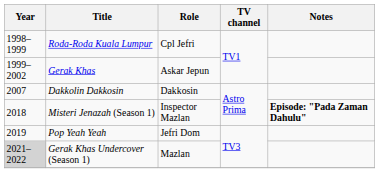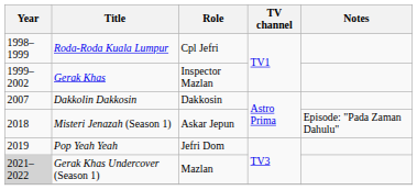 <table class="wikitable">
 <tr>
 <th>Year</th>
 <th>Title</th>
 <th>Role</th>
 <th>TV channel</th>
 <th>Notes</th>
 </tr>
 <tr>
 <td>1998–1999</td>
 <td><em><a href='#'>Roda-Roda Kuala Lumpur</a></em></td>
 <td>Cpl Jefri</td>
 <td rowspan="2"><a href='#'>TV1</a></td>
 <td></td>
 </tr>
 <tr>
 <td>1999–2002</td>
 <td><em><a href='#'>Gerak Khas</a></em></td>
-<td>Askar Jepun</td>
+<td>Inspector Mazlan</td>
 <td></td>
 </tr>
 <tr>
 <td>2007</td>
 <td><em>Dakkolin Dakkosin</em></td>
 <td>Dakkosin</td>
 <td rowspan="2"><a href='#'>Astro Prima</a></td>
 <td></td>
 </tr>
 <tr>
 <td>2018</td>
 <td><em>Misteri Jenazah</em> (Season 1)</td>
-<td>Inspector Mazlan</td>
-<td><strong>Episode: "Pada Zaman Dahulu"</strong></td>
+<td>Askar Jepun</td>
+<td>Episode: "Pada Zaman Dahulu"</td>
 </tr>
 <tr>
 <td>2019</td>
 <td><em>Pop Yeah Yeah</em></td>
 <td>Jefri Dom</td>
 <td rowspan="2"><a href='#'>TV3</a></td>
 <td></td>
 </tr>
 <tr>
 <td style="background: lightgrey;">2021–2022</td>
 <td><em>Gerak Khas Undercover</em> (Season 1)</td>
 <td>Mazlan</td>
 <td></td>
 </tr>
 <tr>
 </tr>
 </table>
